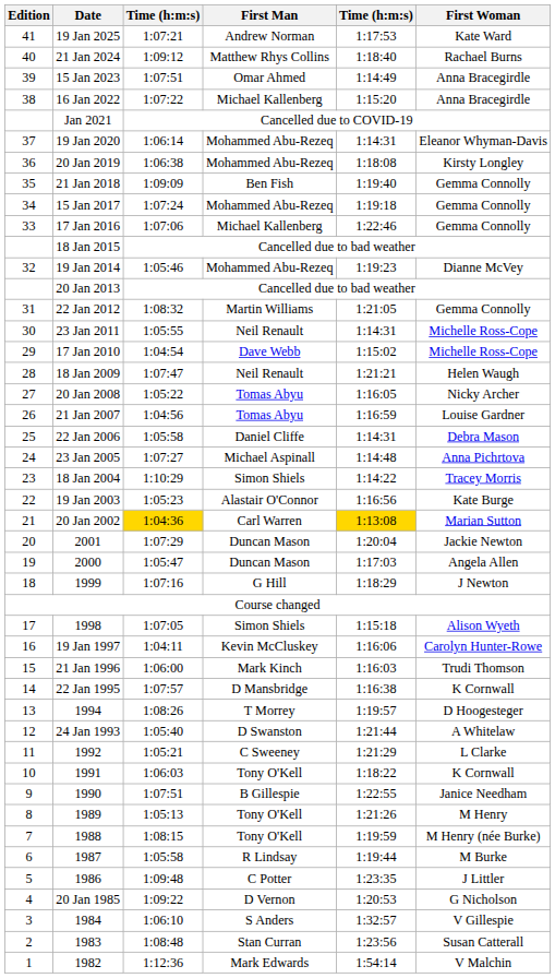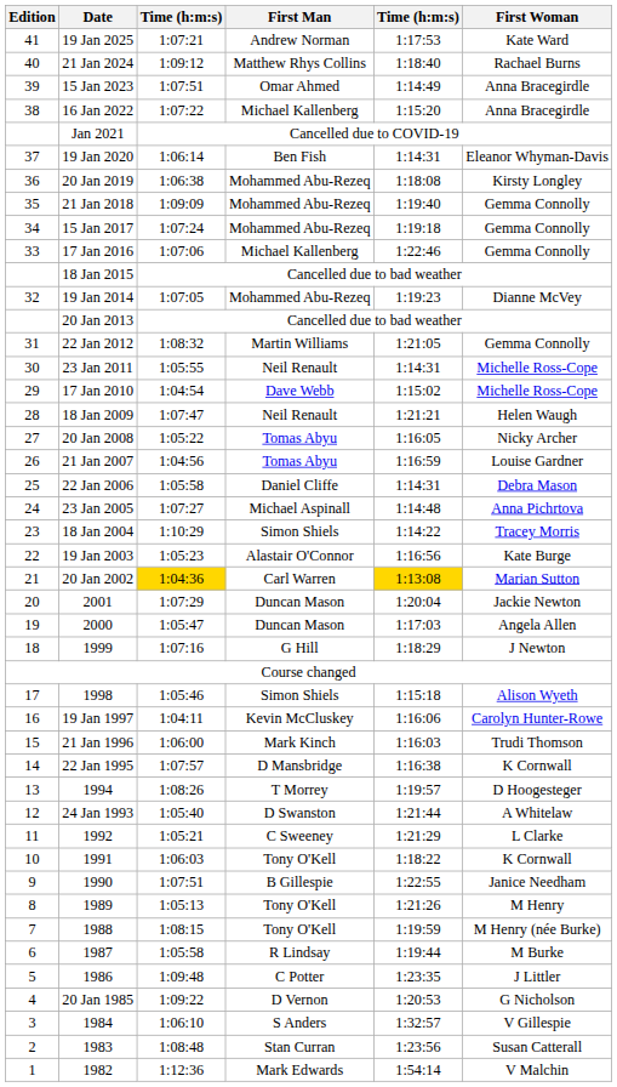 <table class="wikitable sortable" style="text-align:center; background:#fff;">
 <tr>
 <th>Edition</th>
 <th class="unsortable">Date</th>
 <th>Time (h:m:s)</th>
 <th>First Man</th>
 <th>Time (h:m:s)</th>
 <th>First Woman</th>
 </tr>
 <tr>
 <td>41</td>
 <td>19 Jan 2025</td>
 <td>1:07:21</td>
 <td>Andrew Norman </td>
 <td>1:17:53</td>
 <td>Kate Ward</td>
 </tr>
 <tr>
 <td>40</td>
 <td>21 Jan 2024</td>
 <td>1:09:12</td>
 <td>Matthew Rhys Collins</td>
 <td>1:18:40</td>
 <td>Rachael Burns</td>
 </tr>
 <tr>
 <td>39</td>
 <td>15 Jan 2023</td>
 <td>1:07:51</td>
 <td>Omar Ahmed</td>
 <td>1:14:49</td>
 <td>Anna Bracegirdle</td>
 </tr>
 <tr>
 <td>38</td>
 <td>16 Jan 2022</td>
 <td>1:07:22</td>
 <td>Michael Kallenberg</td>
 <td>1:15:20</td>
 <td>Anna Bracegirdle</td>
 </tr>
 <tr>
 <td></td>
 <td>Jan 2021</td>
 <td colspan="4">Cancelled due to COVID-19</td>
 </tr>
 <tr>
 <td>37</td>
 <td>19 Jan 2020</td>
 <td>1:06:14</td>
-<td>Mohammed Abu-Rezeq</td>
+<td>Ben Fish </td>
 <td>1:14:31</td>
 <td>Eleanor Whyman-Davis</td>
 </tr>
 <tr>
 <td>36</td>
 <td>20 Jan 2019</td>
 <td>1:06:38</td>
 <td>Mohammed Abu-Rezeq</td>
 <td>1:18:08</td>
 <td>Kirsty Longley</td>
 </tr>
 <tr>
 <td>35</td>
 <td>21 Jan 2018</td>
 <td>1:09:09</td>
-<td>Ben Fish </td>
+<td>Mohammed Abu-Rezeq</td>
 <td>1:19:40</td>
 <td>Gemma Connolly </td>
 </tr>
 <tr>
 <td>34</td>
 <td>15 Jan 2017</td>
 <td>1:07:24</td>
 <td>Mohammed Abu-Rezeq </td>
 <td>1:19:18</td>
 <td>Gemma Connolly </td>
 </tr>
 <tr>
 <td>33</td>
 <td>17 Jan 2016</td>
 <td>1:07:06</td>
 <td>Michael Kallenberg </td>
 <td>1:22:46</td>
 <td>Gemma Connolly </td>
 </tr>
 <tr>
 <td></td>
 <td>18 Jan 2015</td>
 <td colspan="4">Cancelled due to bad weather </td>
 </tr>
 <tr>
 <td>32</td>
 <td>19 Jan 2014</td>
-<td>1:05:46</td>
+<td>1:07:05</td>
 <td>Mohammed Abu-Rezeq </td>
 <td>1:19:23</td>
 <td>Dianne McVey </td>
 </tr>
 <tr>
 <td></td>
 <td>20 Jan 2013</td>
 <td colspan="4">Cancelled due to bad weather </td>
 </tr>
 <tr>
 <td>31</td>
 <td>22 Jan 2012</td>
 <td>1:08:32</td>
 <td>Martin Williams </td>
 <td>1:21:05</td>
 <td>Gemma Connolly </td>
 </tr>
 <tr>
 <td>30</td>
 <td>23 Jan 2011</td>
 <td>1:05:55</td>
 <td>Neil Renault </td>
 <td>1:14:31</td>
 <td><a href='#'>Michelle Ross-Cope</a></td>
 </tr>
 <tr>
 <td>29</td>
 <td>17 Jan 2010</td>
 <td>1:04:54</td>
 <td><a href='#'>Dave Webb</a></td>
 <td>1:15:02</td>
 <td><a href='#'>Michelle Ross-Cope</a></td>
 </tr>
 <tr>
 <td>28</td>
 <td>18 Jan 2009</td>
 <td>1:07:47</td>
 <td>Neil Renault </td>
 <td>1:21:21</td>
 <td>Helen Waugh</td>
 </tr>
 <tr>
 <td>27</td>
 <td>20 Jan 2008</td>
 <td>1:05:22</td>
 <td><a href='#'>Tomas Abyu</a></td>
 <td>1:16:05</td>
 <td>Nicky Archer</td>
 </tr>
 <tr>
 <td>26</td>
 <td>21 Jan 2007</td>
 <td>1:04:56</td>
 <td><a href='#'>Tomas Abyu</a></td>
 <td>1:16:59</td>
 <td>Louise Gardner</td>
 </tr>
 <tr>
 <td>25</td>
 <td>22 Jan 2006</td>
 <td>1:05:58</td>
 <td>Daniel Cliffe</td>
 <td>1:14:31</td>
 <td><a href='#'>Debra Mason</a></td>
 </tr>
 <tr>
 <td>24</td>
 <td>23 Jan 2005</td>
 <td>1:07:27</td>
 <td>Michael Aspinall </td>
 <td>1:14:48</td>
 <td><a href='#'>Anna Pichrtova</a></td>
 </tr>
 <tr>
 <td>23</td>
 <td>18 Jan 2004</td>
 <td>1:10:29</td>
 <td>Simon Shiels </td>
 <td>1:14:22</td>
 <td><a href='#'>Tracey Morris</a></td>
 </tr>
 <tr>
 <td>22</td>
 <td>19 Jan 2003</td>
 <td>1:05:23</td>
 <td>Alastair O'Connor</td>
 <td>1:16:56</td>
 <td>Kate Burge</td>
 </tr>
 <tr>
 <td>21</td>
 <td>20 Jan 2002</td>
 <td bgcolor="gold">1:04:36</td>
 <td>Carl Warren </td>
 <td bgcolor="gold">1:13:08</td>
 <td><a href='#'>Marian Sutton</a></td>
 </tr>
 <tr>
 <td>20</td>
 <td>2001</td>
 <td>1:07:29</td>
 <td>Duncan Mason</td>
 <td>1:20:04</td>
 <td>Jackie Newton</td>
 </tr>
 <tr>
 <td>19</td>
 <td>2000</td>
 <td>1:05:47</td>
 <td>Duncan Mason</td>
 <td>1:17:03</td>
 <td>Angela Allen</td>
 </tr>
 <tr>
 <td>18</td>
 <td>1999</td>
 <td>1:07:16</td>
 <td>G Hill</td>
 <td>1:18:29</td>
 <td>J Newton</td>
 </tr>
 <tr>
 <td colspan="6">Course changed</td>
 </tr>
 <tr>
 <td>17</td>
 <td>1998</td>
-<td>1:07:05</td>
+<td>1:05:46</td>
 <td>Simon Shiels</td>
 <td>1:15:18</td>
 <td><a href='#'>Alison Wyeth</a></td>
 </tr>
 <tr>
 <td>16</td>
 <td>19 Jan 1997</td>
 <td>1:04:11</td>
 <td>Kevin McCluskey</td>
 <td>1:16:06</td>
 <td><a href='#'>Carolyn Hunter-Rowe</a></td>
 </tr>
 <tr>
 <td>15</td>
 <td>21 Jan 1996</td>
 <td>1:06:00</td>
 <td>Mark Kinch</td>
 <td>1:16:03</td>
 <td>Trudi Thomson</td>
 </tr>
 <tr>
 <td>14</td>
 <td>22 Jan 1995</td>
 <td>1:07:57</td>
 <td>D Mansbridge</td>
 <td>1:16:38</td>
 <td>K Cornwall</td>
 </tr>
 <tr>
 <td>13</td>
 <td>1994</td>
 <td>1:08:26</td>
 <td>T Morrey</td>
 <td>1:19:57</td>
 <td>D Hoogesteger</td>
 </tr>
 <tr>
 <td>12</td>
 <td>24 Jan 1993</td>
 <td>1:05:40</td>
 <td>D Swanston</td>
 <td>1:21:44</td>
 <td>A Whitelaw</td>
 </tr>
 <tr>
 <td>11</td>
 <td>1992</td>
 <td>1:05:21</td>
 <td>C Sweeney</td>
 <td>1:21:29</td>
 <td>L Clarke</td>
 </tr>
 <tr>
 <td>10</td>
 <td>1991</td>
 <td>1:06:03</td>
 <td>Tony O'Kell</td>
 <td>1:18:22</td>
 <td>K Cornwall</td>
 </tr>
 <tr>
 <td>9</td>
 <td>1990</td>
 <td>1:07:51</td>
 <td>B Gillespie</td>
 <td>1:22:55</td>
 <td>Janice Needham</td>
 </tr>
 <tr>
 <td>8</td>
 <td>1989</td>
 <td>1:05:13</td>
 <td>Tony O'Kell</td>
 <td>1:21:26</td>
 <td>M Henry</td>
 </tr>
 <tr>
 <td>7</td>
 <td>1988</td>
 <td>1:08:15</td>
 <td>Tony O'Kell</td>
 <td>1:19:59</td>
 <td>M Henry (née Burke)</td>
 </tr>
 <tr>
 <td>6</td>
 <td>1987</td>
 <td>1:05:58</td>
 <td>R Lindsay</td>
 <td>1:19:44</td>
 <td>M Burke</td>
 </tr>
 <tr>
 <td>5</td>
 <td>1986</td>
 <td>1:09:48</td>
 <td>C Potter</td>
 <td>1:23:35</td>
 <td>J Littler</td>
 </tr>
 <tr>
 <td>4</td>
 <td>20 Jan 1985</td>
 <td>1:09:22</td>
 <td>D Vernon</td>
 <td>1:20:53</td>
 <td>G Nicholson</td>
 </tr>
 <tr>
 <td>3</td>
 <td>1984</td>
 <td>1:06:10</td>
 <td>S Anders</td>
 <td>1:32:57</td>
 <td>V Gillespie</td>
 </tr>
 <tr>
 <td>2</td>
 <td>1983</td>
 <td>1:08:48</td>
 <td>Stan Curran</td>
 <td>1:23:56</td>
 <td>Susan Catterall</td>
 </tr>
 <tr>
 <td>1</td>
 <td>1982</td>
 <td>1:12:36</td>
 <td>Mark Edwards</td>
 <td>1:54:14</td>
 <td>V Malchin</td>
 </tr>
 </table>
